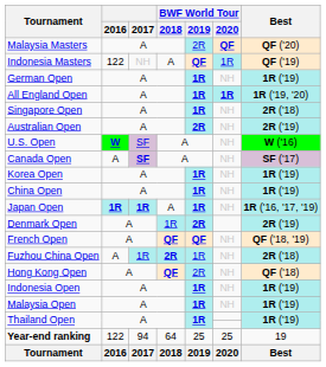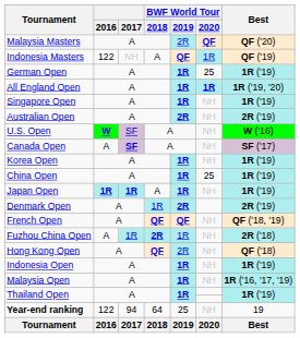 <table class="wikitable" style="font-size: 90%; text-align:center">
 <tr>
 <th rowspan="2">Tournament</th>
 <th colspan="2"></th>
 <th colspan="3"><a href='#'>BWF World Tour</a></th>
 <th rowspan="2">Best</th>
 </tr>
 <tr>
 <th>2016</th>
 <th>2017</th>
 <th><a href='#'>2018</a></th>
 <th><a href='#'>2019</a></th>
 <th><a href='#'>2020</a></th>
 </tr>
 <tr>
 <td align=left><a href='#'>Malaysia Masters</a></td>
 <td colspan="3">A</td>
 <td bgcolor=AFEEEE><a href='#'>2R</a></td>
 <td bgcolor=FFEBCD><strong><a href='#'>QF</a></strong></td>
 <td bgcolor=FFEBCD><strong>QF</strong> ('20)</td>
 </tr>
 <tr>
 <td align=left><a href='#'>Indonesia Masters</a></td>
 <td>122</td>
 <td style=color:#ccc>NH</td>
 <td>A</td>
 <td bgcolor=FFEBCD><strong><a href='#'>QF</a></strong></td>
 <td bgcolor=AFEEEE><a href='#'>1R</a></td>
 <td bgcolor=FFEBCD><strong>QF</strong> ('19)</td>
 </tr>
 <tr>
 <td align=left><a href='#'>German Open</a></td>
 <td colspan="3">A</td>
 <td bgcolor=AFEEEE><strong><a href='#'>1R</a></strong></td>
-<td style=color:#ccc>NH</td>
+<td>25</td>
 <td bgcolor=AFEEEE><strong>1R</strong> ('19)</td>
 </tr>
 <tr>
 <td align=left><a href='#'>All England Open</a></td>
 <td colspan="3">A</td>
 <td bgcolor=AFEEEE><strong><a href='#'>1R</a></strong></td>
 <td bgcolor=AFEEEE><strong><a href='#'>1R</a></strong></td>
 <td bgcolor=AFEEEE><strong>1R</strong> ('19, '20)</td>
 </tr>
 <tr>
 <td align=left><a href='#'>Singapore Open</a></td>
 <td colspan="3">A</td>
 <td bgcolor=AFEEEE><strong><a href='#'>1R</a></strong></td>
 <td style=color:#ccc>NH</td>
-<td bgcolor=AFEEEE><strong>2R</strong> ('18)</td>
+<td bgcolor=AFEEEE><strong>1R</strong> ('19)</td>
 </tr>
 <tr>
 <td align=left><a href='#'>Australian Open</a></td>
 <td colspan="3">A</td>
 <td bgcolor=AFEEEE><strong><a href='#'>2R</a></strong></td>
 <td style=color:#ccc>NH</td>
 <td bgcolor=AFEEEE><strong>2R</strong> ('19)</td>
 </tr>
 <tr>
 <td align=left><a href='#'>U.S. Open</a></td>
 <td bgcolor=00FF00><a href='#'><strong>W</strong></a></td>
 <td bgcolor=D8BFD8><a href='#'>SF</a></td>
 <td colspan="2">A</td>
 <td style=color:#ccc>NH</td>
 <td bgcolor=00FF00><strong>W</strong> ('16)</td>
 </tr>
 <tr>
 <td align=left><a href='#'>Canada Open</a></td>
 <td>A</td>
 <td bgcolor=D8BFD8><strong><a href='#'>SF</a></strong></td>
 <td colspan="2">A</td>
 <td style=color:#ccc>NH</td>
 <td bgcolor=D8BFD8><strong>SF</strong> ('17)</td>
 </tr>
 <tr>
 <td align=left><a href='#'>Korea Open</a></td>
 <td colspan="3">A</td>
 <td bgcolor=AFEEEE><strong><a href='#'>1R</a></strong></td>
 <td style=color:#ccc>NH</td>
 <td bgcolor=AFEEEE><strong>1R</strong> ('19)</td>
 </tr>
 <tr>
 <td align=left><a href='#'>China Open</a></td>
 <td colspan="3">A</td>
 <td bgcolor=AFEEEE><strong><a href='#'>1R</a></strong></td>
-<td style=color:#ccc>NH</td>
+<td>25</td>
 <td bgcolor=AFEEEE><strong>1R</strong> ('19)</td>
 </tr>
 <tr>
 <td align=left><a href='#'>Japan Open</a></td>
 <td bgcolor=AFEEEE><strong><a href='#'>1R</a></strong></td>
 <td bgcolor=AFEEEE><strong><a href='#'>1R</a></strong></td>
 <td>A</td>
 <td bgcolor=AFEEEE><strong><a href='#'>1R</a></strong></td>
 <td style=color:#ccc>NH</td>
-<td bgcolor=AFEEEE><strong>1R</strong> ('16, '17, '19)</td>
+<td bgcolor=AFEEEE><strong>1R</strong> ('19)</td>
 </tr>
 <tr>
 <td align=left><a href='#'>Denmark Open</a></td>
 <td colspan="2">A</td>
 <td bgcolor=AFEEEE><a href='#'>1R</a></td>
 <td bgcolor=AFEEEE><strong><a href='#'>2R</a></strong></td>
 <td><a href='#'></a></td>
 <td bgcolor=AFEEEE><strong>2R</strong> ('19)</td>
 </tr>
 <tr>
 <td align=left><a href='#'>French Open</a></td>
 <td colspan="2">A</td>
 <td bgcolor=FFEBCD><strong><a href='#'>QF</a></strong></td>
 <td bgcolor=FFEBCD><strong><a href='#'>QF</a></strong></td>
 <td style=color:#ccc>NH</td>
 <td bgcolor=FFEBCD><strong>QF</strong> ('18, '19)</td>
 </tr>
 <tr>
 <td align=left><a href='#'>Fuzhou China Open</a></td>
 <td>A</td>
 <td bgcolor=AFEEEE><a href='#'>1R</a></td>
 <td bgcolor=AFEEEE><strong><a href='#'>2R</a></strong></td>
 <td bgcolor=AFEEEE><a href='#'>1R</a></td>
 <td style=color:#ccc>NH</td>
 <td bgcolor=AFEEEE><strong>2R</strong> ('18)</td>
 </tr>
 <tr>
 <td align=left><a href='#'>Hong Kong Open</a></td>
 <td colspan="2">A</td>
 <td bgcolor=FFEBCD><strong><a href='#'>QF</a></strong></td>
 <td bgcolor=AFEEEE><a href='#'>2R</a></td>
 <td style=color:#ccc>NH</td>
 <td bgcolor=FFEBCD><strong>QF</strong> ('18)</td>
 </tr>
 <tr>
 <td align=left><a href='#'>Indonesia Open</a></td>
 <td colspan="3">A</td>
 <td bgcolor=AFEEEE><strong><a href='#'>1R</a></strong></td>
 <td style=color:#ccc>NH</td>
 <td bgcolor=AFEEEE><strong>1R</strong> ('19)</td>
 </tr>
 <tr>
 <td align=left><a href='#'>Malaysia Open</a></td>
 <td colspan="3">A</td>
 <td bgcolor=AFEEEE><strong><a href='#'>1R</a></strong></td>
 <td style=color:#ccc>NH</td>
-<td bgcolor=AFEEEE><strong>1R</strong> ('19)</td>
+<td bgcolor=AFEEEE><strong>1R</strong> ('16, '17, '19)</td>
 </tr>
 <tr>
 <td rowspan="2" align=left><a href='#'>Thailand Open</a></td>
 <td rowspan="2" colspan="3">A</td>
 <td rowspan="2" bgcolor=AFEEEE><strong><a href='#'>1R</a></strong></td>
 <td><a href='#'></a></td>
 <td rowspan="2" bgcolor=AFEEEE><strong>1R</strong> ('19)</td>
 </tr>
 <tr>
 <td><a href='#'></a></td>
 </tr>
 <tr>
 <td align=left><strong>Year-end ranking</strong></td>
 <td>122</td>
 <td>94</td>
 <td>64</td>
 <td>25</td>
-<td>25</td>
+<td style=color:#ccc>NH</td>
 <td>19</td>
 </tr>
 <tr>
 <th>Tournament</th>
 <th>2016</th>
 <th>2017</th>
 <th>2018</th>
 <th>2019</th>
 <th>2020</th>
 <th>Best</th>
 </tr>
 </table>
